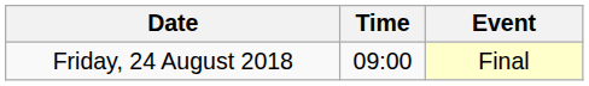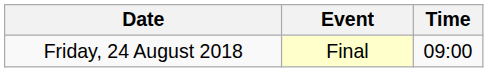 <table class = "wikitable" style="text-align:center;">
 <tr>
 <th width=220>Date</th>
+<th width=100>Event</th>
 <th width=50>Time</th>
-<th width=100>Event</th>
 </tr>
 <tr>
 <td>Friday, 24 August 2018</td>
+<td bgcolor=ffffcc>Final</td>
 <td>09:00</td>
-<td bgcolor=ffffcc>Final</td>
 </tr>
 </table>
